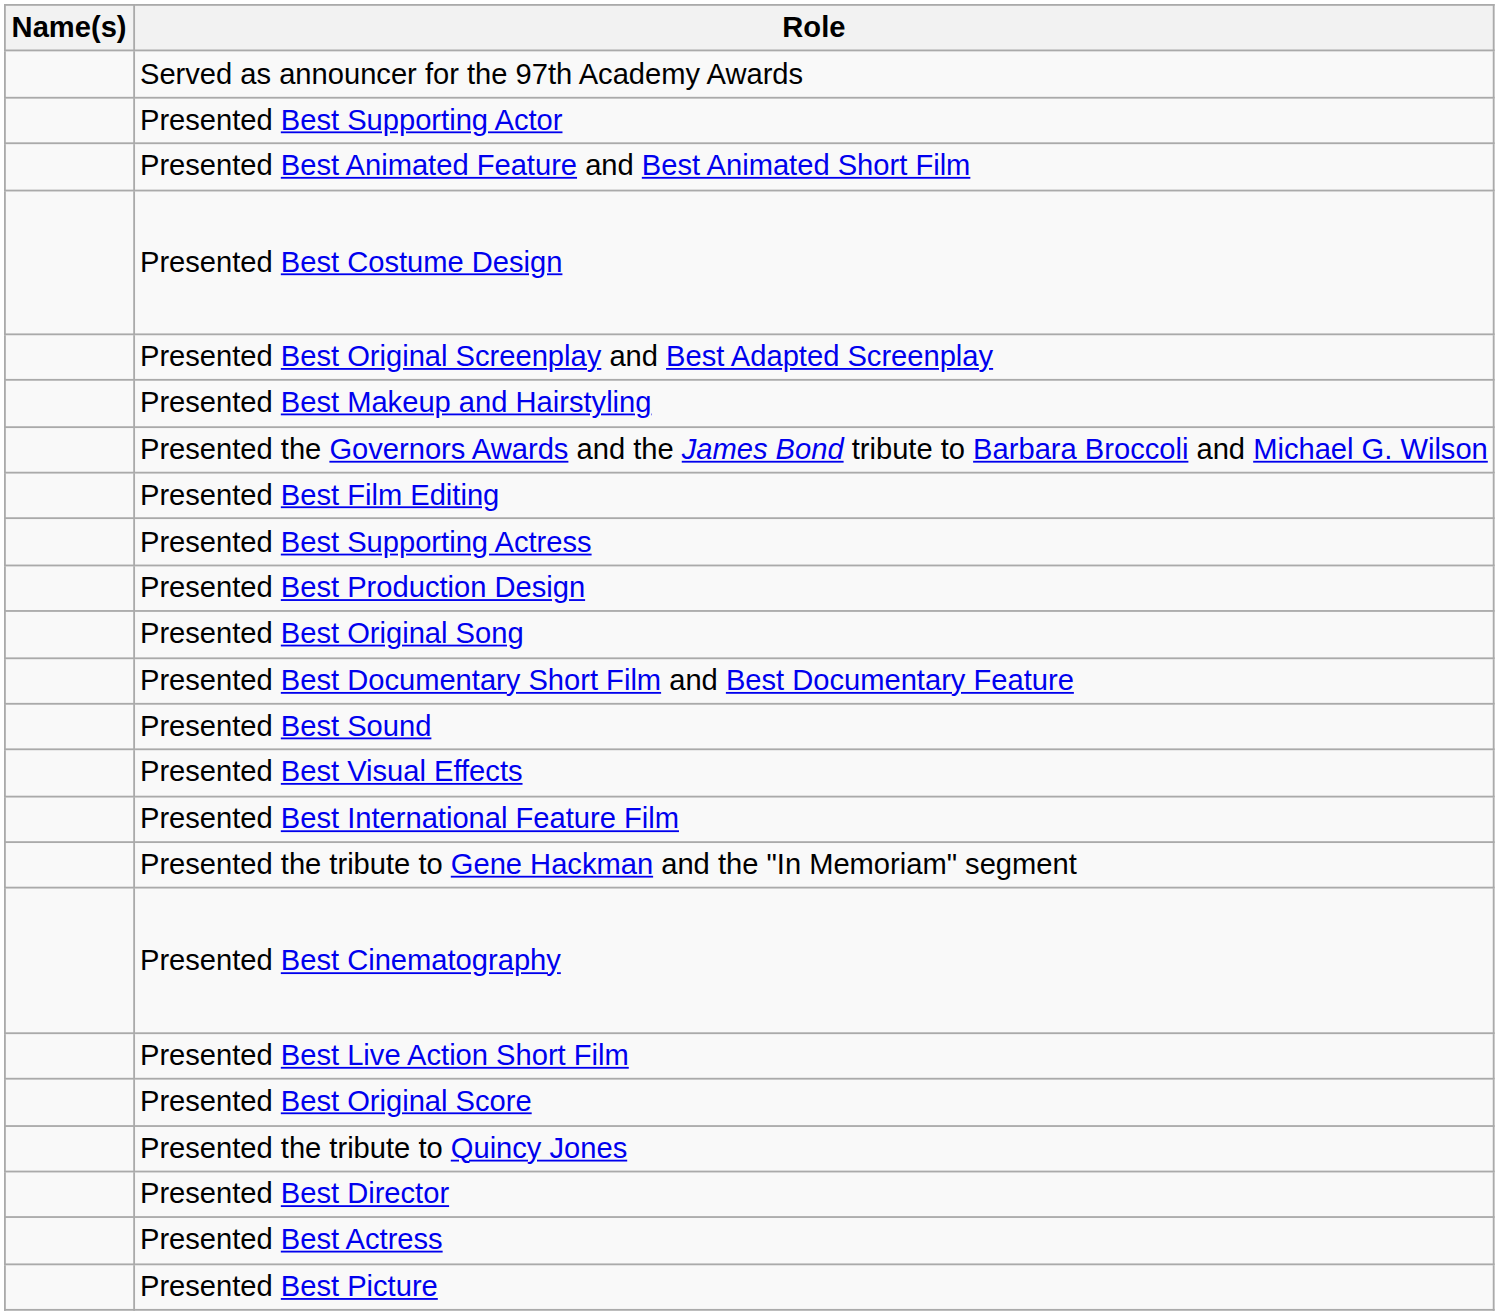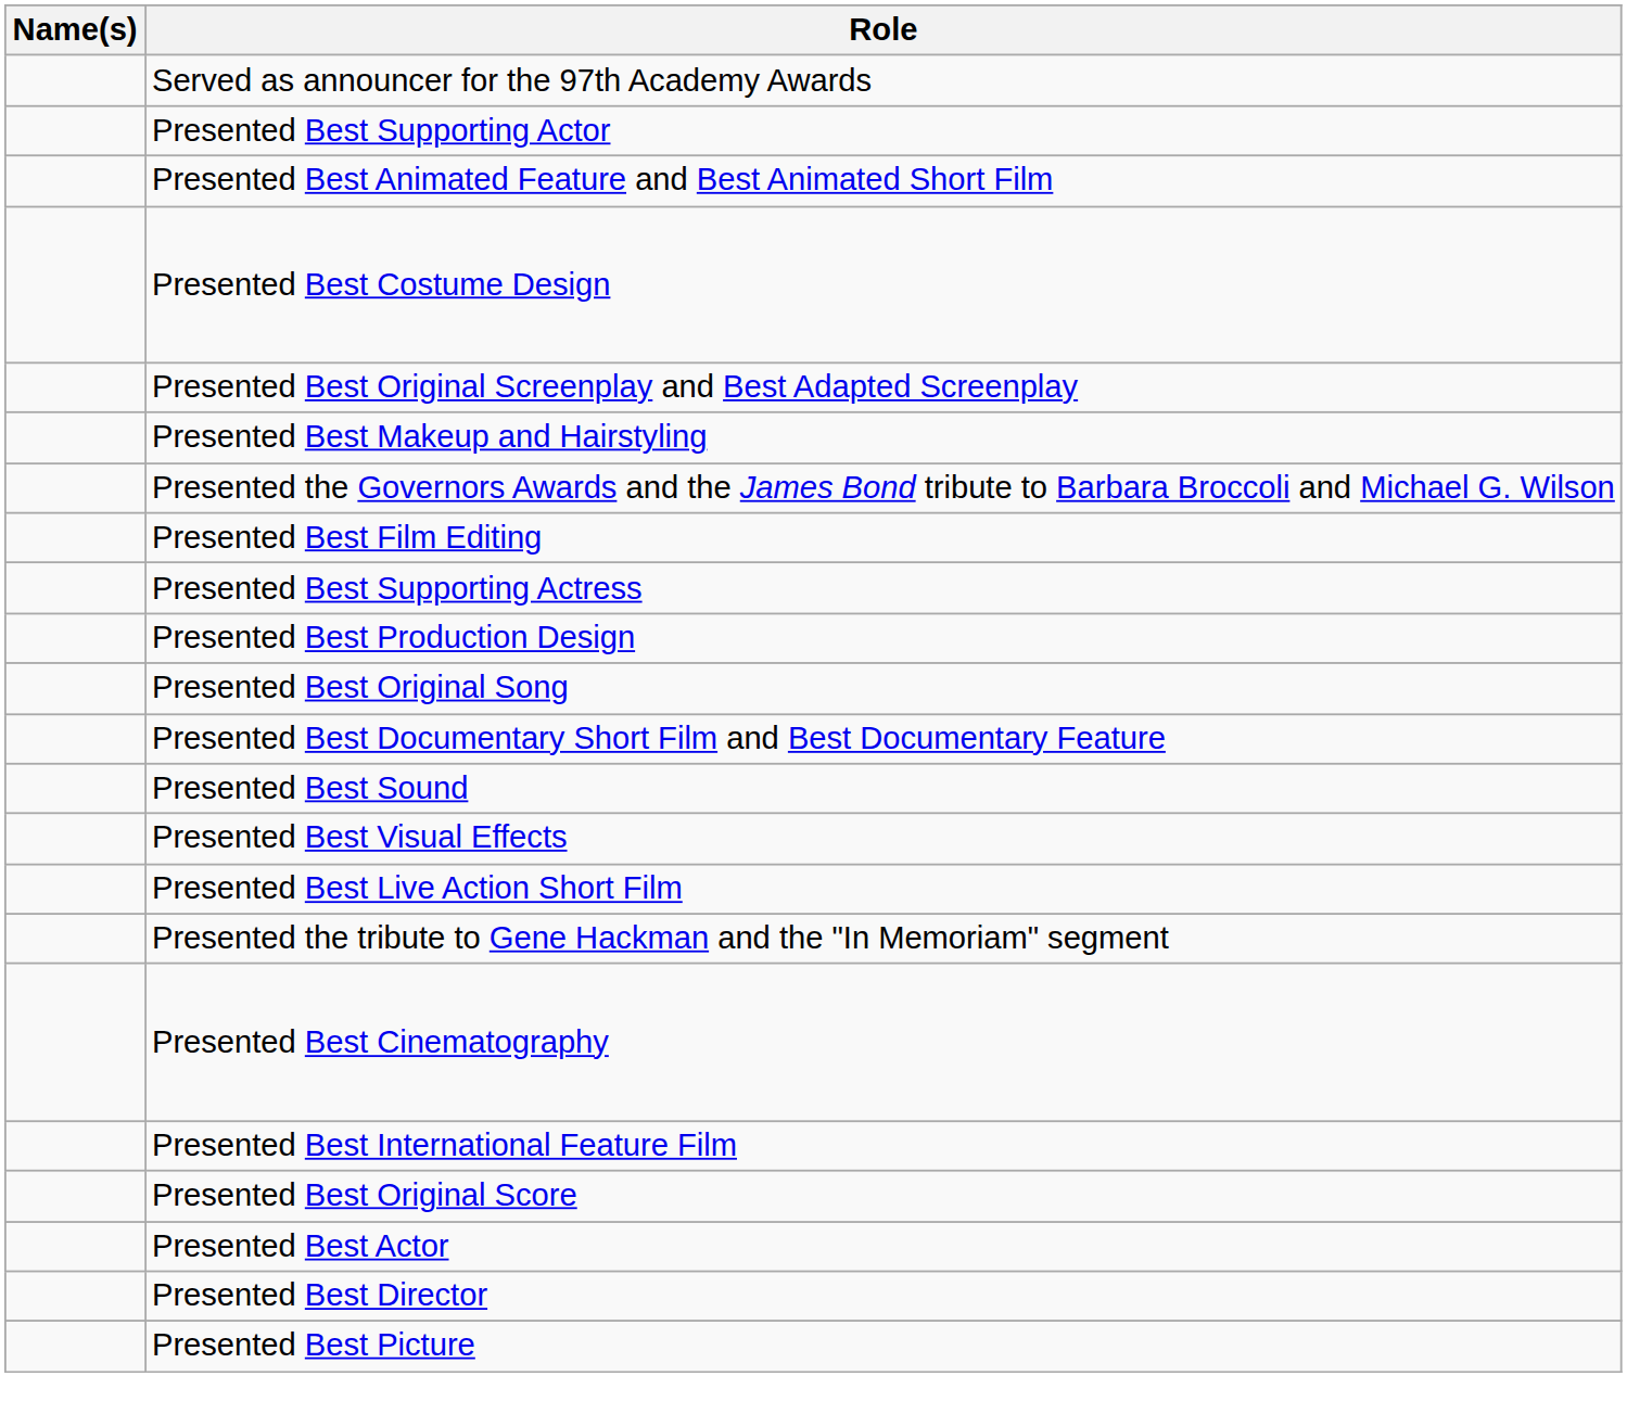 <table class="wikitable plainrowheaders sortable">
 <tr>
 <th scope="col">Name(s)</th>
 <th scope="col">Role</th>
 </tr>
 <tr>
 <td scope="row"></td>
 <td>Served as announcer for the 97th Academy Awards</td>
 </tr>
 <tr>
 <td scope="row"></td>
 <td>Presented <a href='#'>Best Supporting Actor</a></td>
 </tr>
 <tr>
 <td scope="row"><br></td>
 <td>Presented <a href='#'>Best Animated Feature</a> and <a href='#'>Best Animated Short Film</a></td>
 </tr>
 <tr>
 <td scope="row"><br><br><br><br></td>
 <td>Presented <a href='#'>Best Costume Design</a></td>
 </tr>
 <tr>
 <td scope="row"></td>
 <td>Presented <a href='#'>Best Original Screenplay</a> and <a href='#'>Best Adapted Screenplay</a></td>
 </tr>
 <tr>
 <td scope="row"><br></td>
 <td>Presented <a href='#'>Best Makeup and Hairstyling</a></td>
 </tr>
 <tr>
 <td scope="row"></td>
 <td>Presented the <a href='#'>Governors Awards</a> and the <em><a href='#'>James Bond</a></em> tribute to <a href='#'>Barbara Broccoli</a> and <a href='#'>Michael G. Wilson</a></td>
 </tr>
 <tr>
 <td scope="row"></td>
 <td>Presented <a href='#'>Best Film Editing</a></td>
 </tr>
 <tr>
 <td scope="row"></td>
 <td>Presented <a href='#'>Best Supporting Actress</a></td>
 </tr>
 <tr>
 <td scope="row"></td>
 <td>Presented <a href='#'>Best Production Design</a></td>
 </tr>
 <tr>
 <td scope="row"></td>
 <td>Presented <a href='#'>Best Original Song</a></td>
 </tr>
 <tr>
 <td scope="row"><br></td>
 <td>Presented <a href='#'>Best Documentary Short Film</a> and <a href='#'>Best Documentary Feature</a></td>
 </tr>
 <tr>
 <td scope="row"><br></td>
 <td>Presented <a href='#'>Best Sound</a></td>
 </tr>
 <tr>
 <td scope="row"><br></td>
 <td>Presented <a href='#'>Best Visual Effects</a></td>
 </tr>
 <tr>
-<td scope="row"></td>
-<td>Presented <a href='#'>Best International Feature Film</a></td>
+<td scope="row"><br></td>
+<td>Presented <a href='#'>Best Live Action Short Film</a></td>
 </tr>
 <tr>
 <td scope="row"></td>
 <td>Presented the tribute to <a href='#'>Gene Hackman</a> and the "In Memoriam" segment</td>
 </tr>
 <tr>
 <td scope="row"><br><br><br><br></td>
 <td>Presented <a href='#'>Best Cinematography</a></td>
 </tr>
 <tr>
-<td scope="row"><br></td>
-<td>Presented <a href='#'>Best Live Action Short Film</a></td>
+<td scope="row"></td>
+<td>Presented <a href='#'>Best International Feature Film</a></td>
 </tr>
 <tr>
 <td scope="row"></td>
 <td>Presented <a href='#'>Best Original Score</a></td>
 </tr>
 <tr>
-<td scope="row"><br></td>
-<td>Presented the tribute to <a href='#'>Quincy Jones</a></td>
+<td scope="row"></td>
+<td>Presented <a href='#'>Best Actor</a></td>
 </tr>
 <tr>
 <td scope="row"></td>
 <td>Presented <a href='#'>Best Director</a></td>
 </tr>
 <tr>
-<td scope="row"></td>
-<td>Presented <a href='#'>Best Actress</a></td>
-</tr>
-<tr>
 <td scope="row"><br></td>
 <td>Presented <a href='#'>Best Picture</a></td>
 </tr>
 </table>
